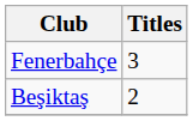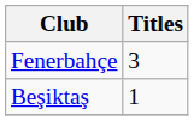 <table class="wikitable">
 <tr>
 <th>Club</th>
 <th>Titles</th>
 </tr>
 <tr>
 <td><a href='#'>Fenerbahçe</a></td>
 <td>3</td>
 </tr>
 <tr>
 <td><a href='#'>Beşiktaş</a></td>
-<td>2</td>
+<td>1</td>
 </tr>
 <tr>
 </tr>
 </table>
